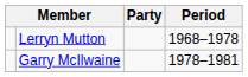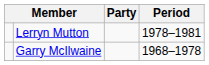 <table class="wikitable">
 <tr>
 <th colspan="2">Member</th>
 <th>Party</th>
 <th>Period</th>
 </tr>
 <tr>
 <td> </td>
 <td><a href='#'>Lerryn Mutton</a></td>
 <td></td>
-<td>1968–1978</td>
+<td>1978–1981</td>
 </tr>
 <tr>
 <td> </td>
 <td><a href='#'>Garry McIlwaine</a></td>
 <td></td>
-<td>1978–1981</td>
+<td>1968–1978</td>
 </tr>
 </table>
